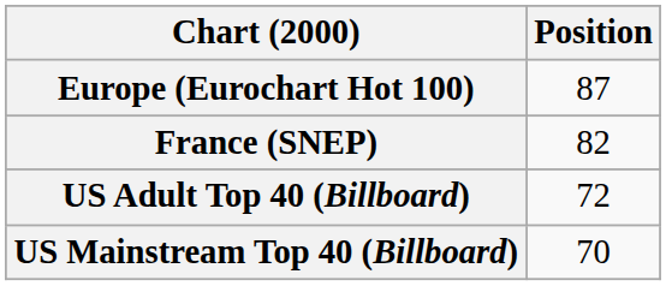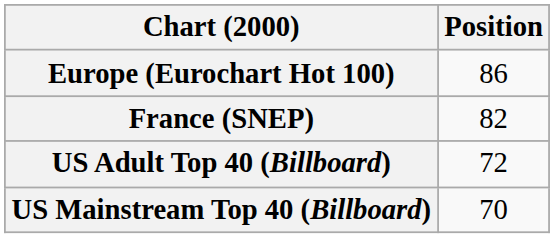 <table class="wikitable sortable plainrowheaders" style="text-align:center">
 <tr>
 <th>Chart (2000)</th>
 <th>Position</th>
 </tr>
 <tr>
 <th scope="row">Europe (Eurochart Hot 100)</th>
-<td>87</td>
+<td>86</td>
 </tr>
 <tr>
 <th scope="row">France (SNEP)</th>
 <td>82</td>
 </tr>
 <tr>
 <th scope="row">US Adult Top 40 (<em>Billboard</em>)</th>
 <td>72</td>
 </tr>
 <tr>
 <th scope="row">US Mainstream Top 40 (<em>Billboard</em>)</th>
 <td>70</td>
 </tr>
 </table>
